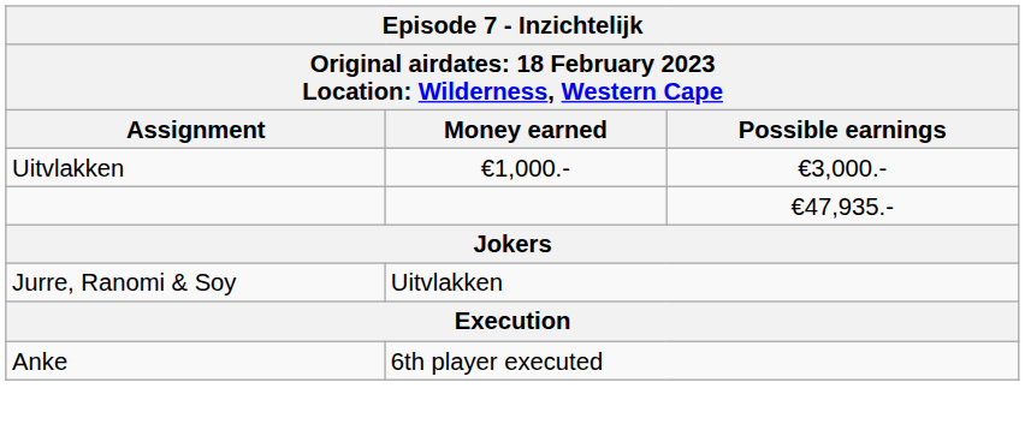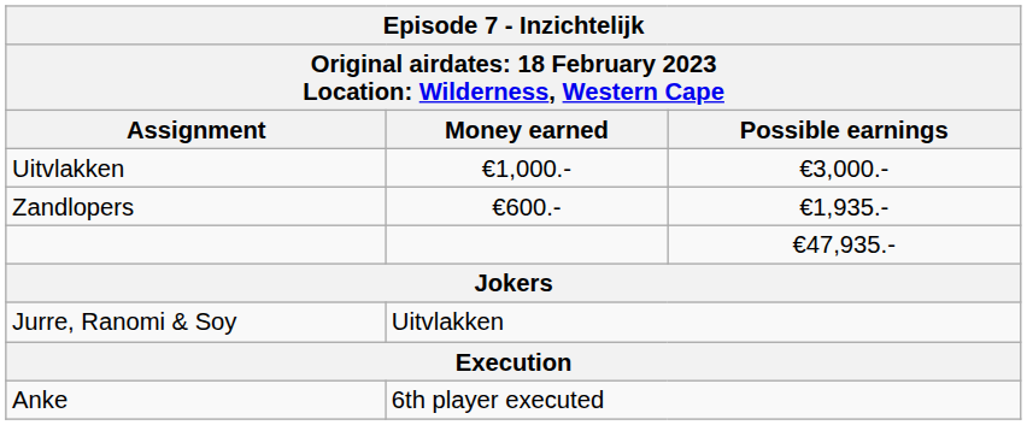 <table class="wikitable" style="font-size: 95%; margin: 10px" align="right" width="40%">
 <tr>
 <th colspan=3>Episode 7 - Inzichtelijk</th>
 </tr>
 <tr>
 <th colspan=3>Original airdates: 18 February 2023<br>Location: <a href='#'>Wilderness</a>, <a href='#'>Western Cape</a></th>
 </tr>
 <tr>
 <th>Assignment</th>
 <th>Money earned</th>
 <th>Possible earnings</th>
 </tr>
 <tr>
 <td>Uitvlakken</td>
 <td align="center">€1,000.-</td>
 <td align="center">€3,000.-</td>
+</tr>
+<tr>
+<td>Zandlopers</td>
+<td align="center">€600.-</td>
+<td align="center">€1,935.-</td>
 </tr>
 <tr>
 <td><strong></strong></td>
 <td align="center"><strong></strong></td>
 <td align="center">€47,935.-</td>
 </tr>
 <tr>
 <th colspan=3>Jokers</th>
 </tr>
 <tr>
 <td>Jurre, Ranomi & Soy</td>
 <td colspan=2>Uitvlakken</td>
 </tr>
 <tr>
 <th colspan=3>Execution</th>
 </tr>
 <tr>
 <td>Anke</td>
 <td colspan=2>6th player executed</td>
 </tr>
 </table>
